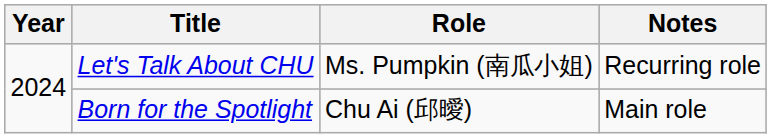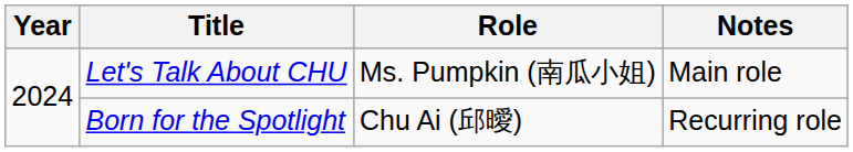 <table class="wikitable">
 <tr>
 <th>Year</th>
 <th>Title</th>
 <th>Role</th>
 <th>Notes</th>
 </tr>
 <tr>
 <td rowspan="2">2024</td>
 <td><em><a href='#'>Let's Talk About CHU</a></em></td>
 <td>Ms. Pumpkin (南瓜小姐)</td>
-<td>Recurring role</td>
+<td>Main role</td>
 </tr>
 <tr>
 <td><em><a href='#'>Born for the Spotlight</a></em></td>
 <td>Chu Ai (邱曖)</td>
-<td>Main role</td>
+<td>Recurring role</td>
 </tr>
 </table>
